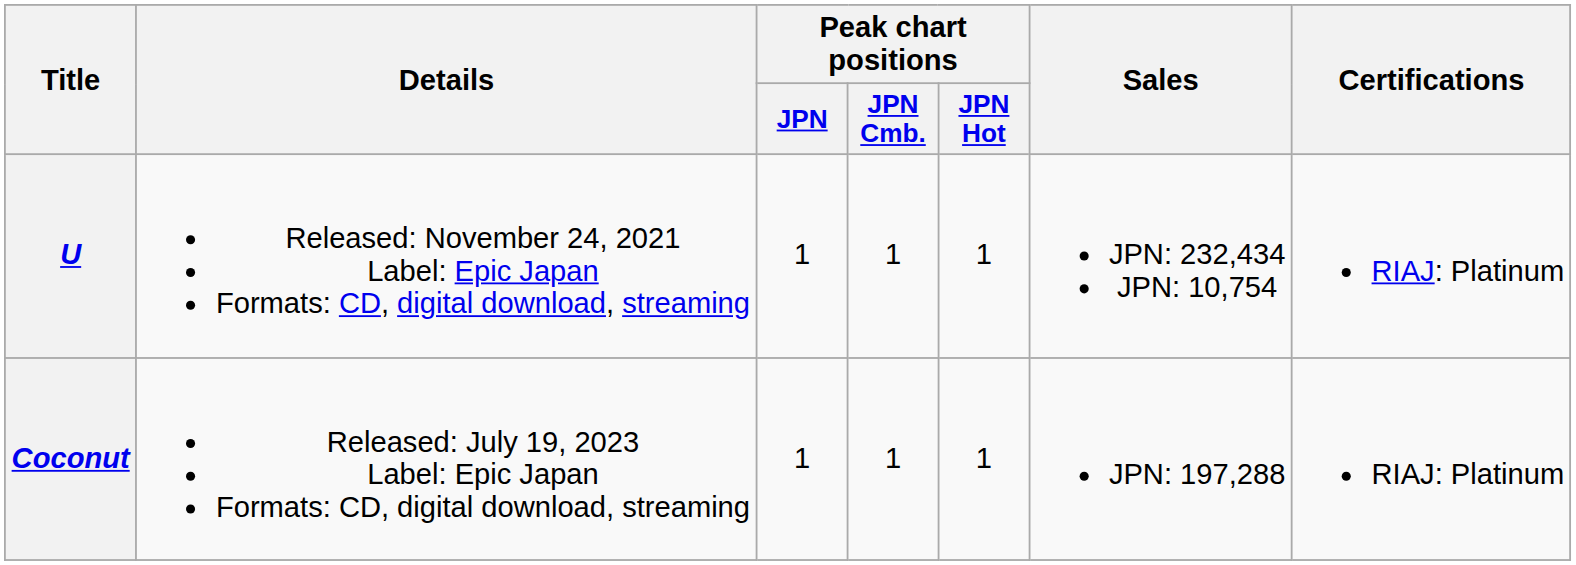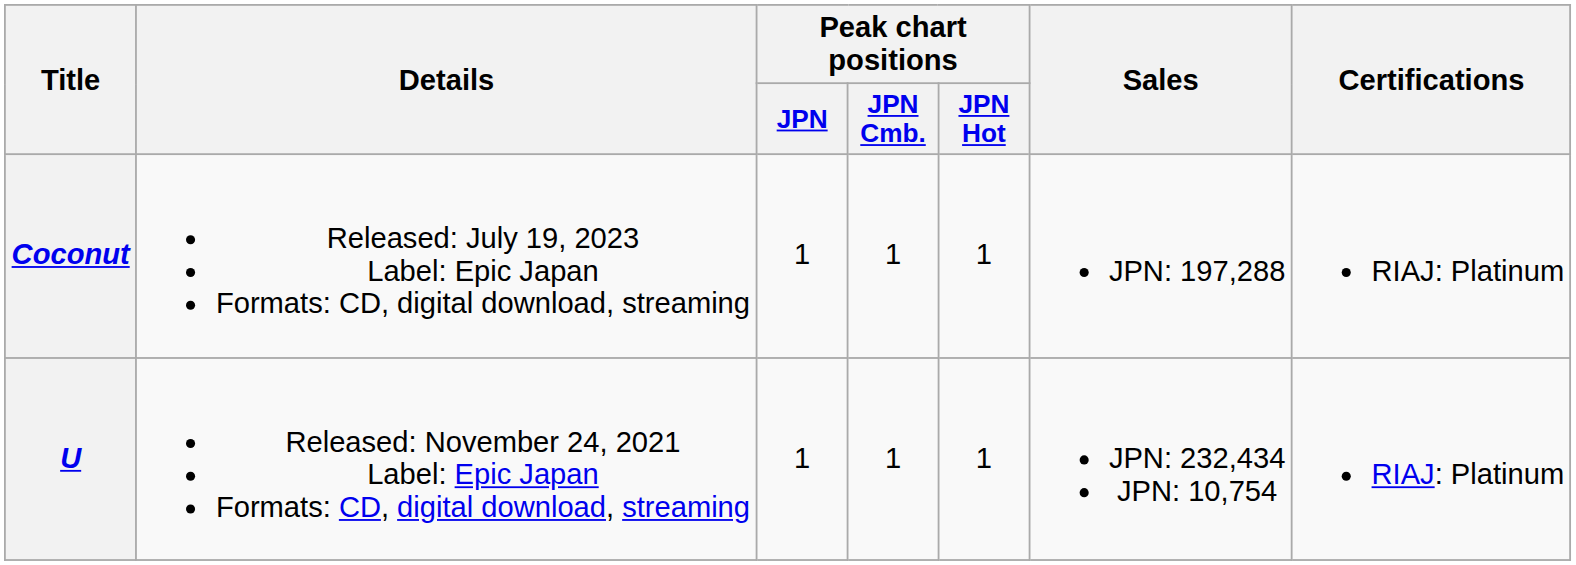 <table class="wikitable plainrowheaders" style="text-align:center">
 <tr>
 <th scope="col" rowspan="2">Title</th>
 <th scope="col" rowspan="2">Details</th>
 <th scope="col" colspan="3">Peak chart positions</th>
 <th scope="col" rowspan="2">Sales</th>
 <th scope="col" rowspan="2">Certifications</th>
 </tr>
 <tr>
 <th scope="col" style="width:3em;font-size:90%"><a href='#'>JPN</a><br></th>
 <th scope="col" style="width:3em;font-size:90%"><a href='#'>JPN<br>Cmb.</a><br></th>
 <th scope="col" style="width:3em;font-size:90%"><a href='#'>JPN<br>Hot</a><br></th>
 </tr>
 <tr>
+<th scope="row"><em><a href='#'>Coconut</a></em></th>
+<td><br><ul><li>Released: July 19, 2023</li><li>Label: Epic Japan</li><li>Formats: CD, digital download, streaming</li></ul></td>
+<td>1</td>
+<td>1</td>
+<td>1</td>
+<td><br><ul><li>JPN: 197,288 </li></ul></td>
+<td><br><ul><li>RIAJ: Platinum </li></ul></td>
+</tr>
+<tr>
 <th scope="row"><em><a href='#'>U</a></em></th>
 <td><br><ul><li>Released: November 24, 2021</li><li>Label: <a href='#'>Epic Japan</a></li><li>Formats: <a href='#'>CD</a>, <a href='#'>digital download</a>, <a href='#'>streaming</a></li></ul></td>
 <td>1</td>
 <td>1</td>
 <td>1</td>
 <td><br><ul><li>JPN: 232,434 </li><li>JPN: 10,754 </li></ul></td>
 <td><br><ul><li><a href='#'>RIAJ</a>: Platinum </li></ul></td>
 </tr>
-<tr>
-<th scope="row"><em><a href='#'>Coconut</a></em></th>
-<td><br><ul><li>Released: July 19, 2023</li><li>Label: Epic Japan</li><li>Formats: CD, digital download, streaming</li></ul></td>
-<td>1</td>
-<td>1</td>
-<td>1</td>
-<td><br><ul><li>JPN: 197,288 </li></ul></td>
-<td><br><ul><li>RIAJ: Platinum </li></ul></td>
-</tr>
 </table>
